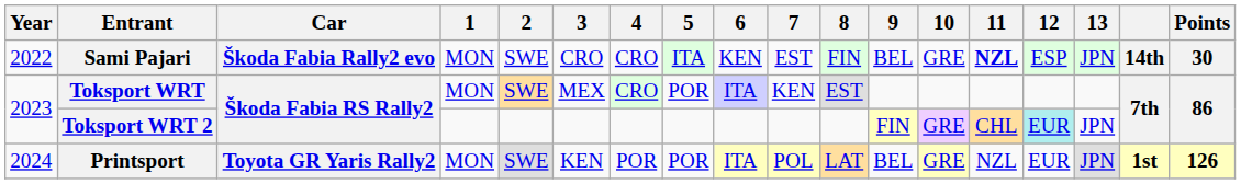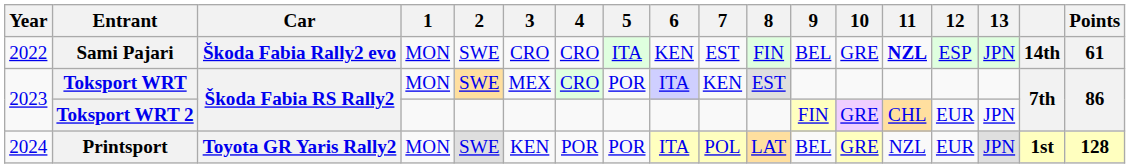 <table class="wikitable" style="text-align:center; font-size:90%">
 <tr>
 <th>Year</th>
 <th>Entrant</th>
 <th>Car</th>
 <th>1</th>
 <th>2</th>
 <th>3</th>
 <th>4</th>
 <th>5</th>
 <th>6</th>
 <th>7</th>
 <th>8</th>
 <th>9</th>
 <th>10</th>
 <th>11</th>
 <th>12</th>
 <th>13</th>
 <th></th>
 <th>Points</th>
 </tr>
 <tr>
 <td><a href='#'>2022</a></td>
 <th>Sami Pajari</th>
 <th><a href='#'>Škoda Fabia Rally2 evo</a></th>
 <td><a href='#'>MON</a></td>
 <td><a href='#'>SWE</a></td>
 <td><a href='#'>CRO</a></td>
 <td><a href='#'>CRO</a></td>
 <td style="background:#dfffdf;"><a href='#'>ITA</a><br></td>
 <td><a href='#'>KEN</a></td>
 <td><a href='#'>EST</a></td>
 <td style="background:#dfffdf;"><a href='#'>FIN</a><br></td>
 <td><a href='#'>BEL</a></td>
 <td><a href='#'>GRE</a></td>
 <td><strong><a href='#'>NZL</a></strong></td>
 <td style="background:#dfffdf;"><a href='#'>ESP</a><br></td>
 <td style="background:#dfffdf;"><a href='#'>JPN</a><br></td>
 <th>14th</th>
-<th>30</th>
+<th>61</th>
 </tr>
 <tr>
 <td rowspan="2"><a href='#'>2023</a></td>
 <th><a href='#'>Toksport WRT</a></th>
 <th rowspan="2"><a href='#'>Škoda Fabia RS Rally2</a></th>
 <td><a href='#'>MON</a></td>
 <td style="background:#ffdf9f"><a href='#'>SWE</a><br></td>
 <td><a href='#'>MEX</a></td>
 <td style="background:#dfffdf"><a href='#'>CRO</a><br></td>
 <td><a href='#'>POR</a></td>
 <td style="background:#CFCFFF;"><a href='#'>ITA</a><br></td>
 <td><a href='#'>KEN</a></td>
 <td style="background:#dfdfdf"><a href='#'>EST</a><br></td>
 <td></td>
 <td></td>
 <td></td>
 <td></td>
 <td></td>
 <th rowspan="2">7th</th>
 <th rowspan="2">86</th>
 </tr>
 <tr>
 <th><a href='#'>Toksport WRT 2</a></th>
 <td></td>
 <td></td>
 <td></td>
 <td></td>
 <td></td>
 <td></td>
 <td></td>
 <td></td>
 <td style="background:#ffffbf"><a href='#'>FIN</a><br></td>
 <td style="background:#EFCFFF;"><a href='#'>GRE</a><br></td>
 <td style="background:#FFDF9F"><a href='#'>CHL</a><br></td>
-<td style="background: paleturquoise;"><a href='#'>EUR</a></td>
+<td><a href='#'>EUR</a></td>
 <td><a href='#'>JPN</a></td>
 </tr>
 <tr>
 <td><a href='#'>2024</a></td>
 <th>Printsport</th>
 <th><a href='#'>Toyota GR Yaris Rally2</a></th>
 <td><a href='#'>MON</a></td>
 <td style="background:#DFDFDF;"><a href='#'>SWE</a><br></td>
 <td><a href='#'>KEN</a></td>
 <td><a href='#'>POR</a></td>
 <td><a href='#'>POR</a></td>
 <td style="background:#FFFFBF"><a href='#'>ITA</a><br></td>
 <td style="background:#FFFFBF"><a href='#'>POL</a><br></td>
 <td style="background:#FFDF9F"><a href='#'>LAT</a><br></td>
 <td><a href='#'>BEL</a></td>
 <td style="background:#FFFFBF"><a href='#'>GRE</a><br></td>
 <td><a href='#'>NZL</a></td>
 <td><a href='#'>EUR</a></td>
 <td style="background:#dfdfdf"><a href='#'>JPN</a><br></td>
 <th style="background:#FFFFBF;">1st</th>
-<th style="background:#FFFFBF;">126</th>
+<th style="background:#FFFFBF;">128</th>
 </tr>
 </table>
